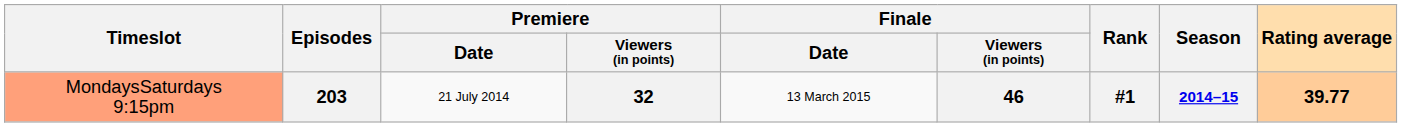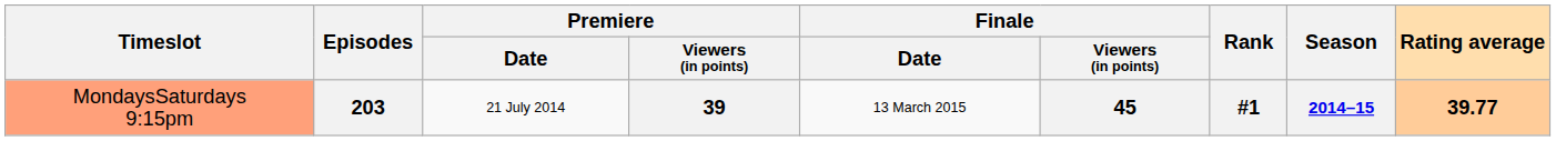 <table class="wikitable">
 <tr>
 <th style="width:20%;" rowspan=2>Timeslot</th>
 <th style="width:07%;" rowspan=2>Episodes</th>
 <th colspan=2>Premiere</th>
 <th colspan=2>Finale</th>
 <th style="width:05%;" rowspan=2>Rank</th>
 <th style="width:07%;" rowspan=2>Season</th>
 <th style="width:10%; background:#ffdead;" rowspan="2">Rating average</th>
 </tr>
 <tr>
 <th>Date</th>
 <th span style="width:11%; font-size:smaller; line-height:100%;">Viewers<br><small>(in points)</small></th>
 <th>Date</th>
 <th span style="width:11%; font-size:smaller; line-height:100%;">Viewers<br><small>(in points)</small></th>
 </tr>
 <tr>
 <td style="background: lightsalmon; text-align:center;">MondaysSaturdays<br>9:15pm</td>
 <th>203</th>
 <td style="text-align:center;font-size:11px;line-height:110%">21 July 2014</td>
-<th>32</th>
+<th>39</th>
 <td style="text-align:center;font-size:11px;line-height:110%">13 March 2015</td>
-<th>46</th>
+<th>45</th>
 <th>#1</th>
 <th style="font-size:smaller"><a href='#'>2014–15</a></th>
 <th style="background:#fc9;">39.77</th>
 </tr>
 </table>
